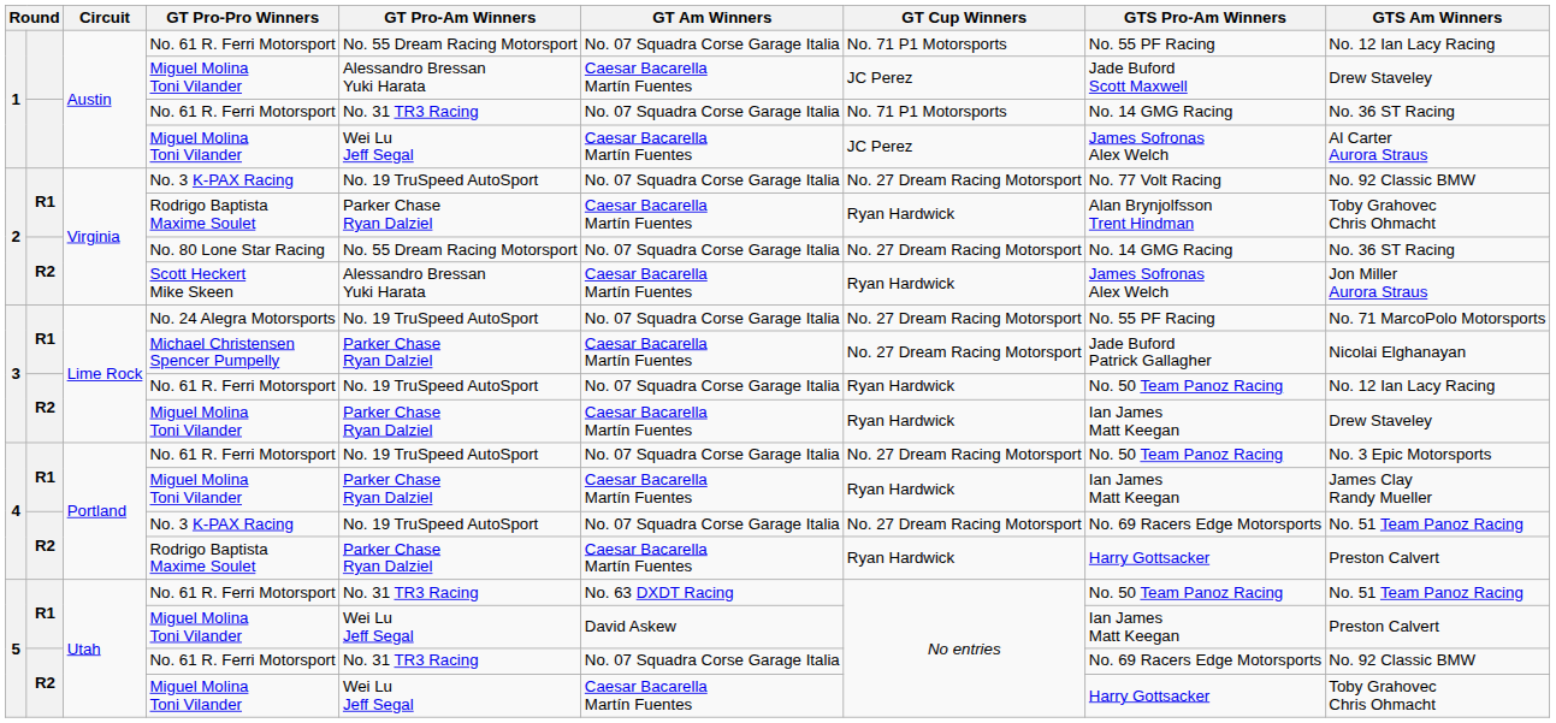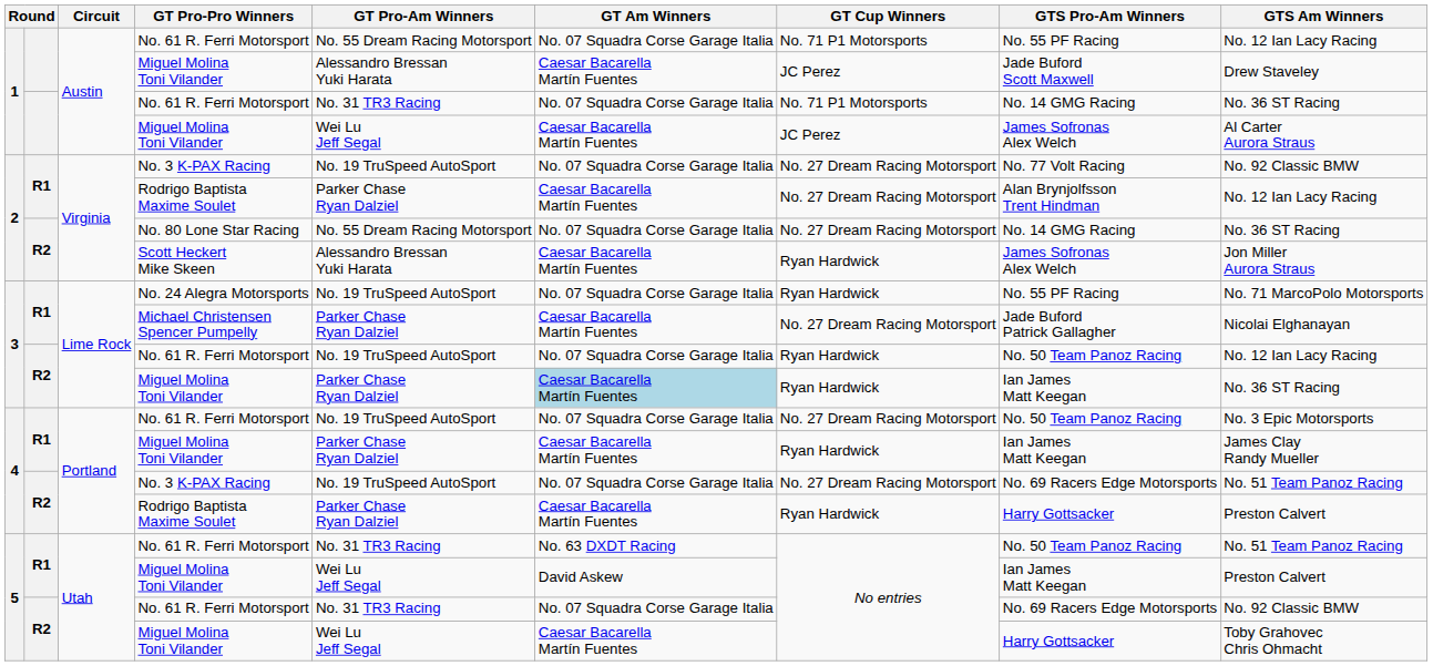 <table class="wikitable">
 <tr>
 <th colspan=2>Round</th>
 <th>Circuit</th>
 <th>GT Pro-Pro Winners</th>
 <th>GT Pro-Am Winners</th>
 <th>GT Am Winners</th>
 <th>GT Cup Winners</th>
 <th>GTS Pro-Am Winners</th>
 <th>GTS Am Winners</th>
 </tr>
 <tr>
 <th rowspan=4>1</th>
 <th rowspan=2></th>
 <td rowspan=4><a href='#'>Austin</a></td>
 <td> No. 61 R. Ferri Motorsport</td>
 <td> No. 55 Dream Racing Motorsport</td>
 <td> No. 07 Squadra Corse Garage Italia</td>
 <td> No. 71 P1 Motorsports</td>
 <td> No. 55 PF Racing</td>
 <td> No. 12 Ian Lacy Racing</td>
 </tr>
 <tr>
 <td> <a href='#'>Miguel Molina</a><br> <a href='#'>Toni Vilander</a></td>
 <td> Alessandro Bressan<br> Yuki Harata</td>
 <td> <a href='#'>Caesar Bacarella</a><br> Martín Fuentes</td>
 <td> JC Perez</td>
 <td> Jade Buford<br> <a href='#'>Scott Maxwell</a></td>
 <td> Drew Staveley</td>
 </tr>
 <tr>
 <th rowspan=2></th>
 <td> No. 61 R. Ferri Motorsport</td>
 <td> No. 31 <a href='#'>TR3 Racing</a></td>
 <td> No. 07 Squadra Corse Garage Italia</td>
 <td> No. 71 P1 Motorsports</td>
 <td> No. 14 GMG Racing</td>
 <td> No. 36 ST Racing</td>
 </tr>
 <tr>
 <td> <a href='#'>Miguel Molina</a><br> <a href='#'>Toni Vilander</a></td>
 <td> Wei Lu<br> <a href='#'>Jeff Segal</a></td>
 <td> <a href='#'>Caesar Bacarella</a><br> Martín Fuentes</td>
 <td> JC Perez</td>
 <td> <a href='#'>James Sofronas</a><br> Alex Welch</td>
 <td> Al Carter<br> <a href='#'>Aurora Straus</a></td>
 </tr>
 <tr>
 <th rowspan=4>2</th>
 <th rowspan=2>R1</th>
 <td rowspan=4><a href='#'>Virginia</a></td>
 <td> No. 3 <a href='#'>K-PAX Racing</a></td>
 <td> No. 19 TruSpeed AutoSport</td>
 <td> No. 07 Squadra Corse Garage Italia</td>
 <td> No. 27 Dream Racing Motorsport</td>
 <td> No. 77 Volt Racing</td>
 <td> No. 92 Classic BMW</td>
 </tr>
 <tr>
 <td> Rodrigo Baptista<br> <a href='#'>Maxime Soulet</a></td>
 <td> Parker Chase<br> <a href='#'>Ryan Dalziel</a></td>
 <td> <a href='#'>Caesar Bacarella</a><br> Martín Fuentes</td>
-<td> Ryan Hardwick</td>
+<td> No. 27 Dream Racing Motorsport</td>
 <td> Alan Brynjolfsson<br> <a href='#'>Trent Hindman</a></td>
-<td> Toby Grahovec<br> Chris Ohmacht</td>
+<td> No. 12 Ian Lacy Racing</td>
 </tr>
 <tr>
 <th rowspan=2>R2</th>
 <td> No. 80 Lone Star Racing</td>
 <td> No. 55 Dream Racing Motorsport</td>
 <td> No. 07 Squadra Corse Garage Italia</td>
 <td> No. 27 Dream Racing Motorsport</td>
 <td> No. 14 GMG Racing</td>
 <td> No. 36 ST Racing</td>
 </tr>
 <tr>
 <td> <a href='#'>Scott Heckert</a><br> Mike Skeen</td>
 <td> Alessandro Bressan<br> Yuki Harata</td>
 <td> <a href='#'>Caesar Bacarella</a><br> Martín Fuentes</td>
 <td> Ryan Hardwick</td>
 <td> <a href='#'>James Sofronas</a><br> Alex Welch</td>
 <td> Jon Miller<br> <a href='#'>Aurora Straus</a></td>
 </tr>
 <tr>
 <th rowspan=4>3</th>
 <th rowspan=2>R1</th>
 <td rowspan=4><a href='#'>Lime Rock</a></td>
 <td> No. 24 Alegra Motorsports</td>
 <td> No. 19 TruSpeed AutoSport</td>
 <td> No. 07 Squadra Corse Garage Italia</td>
-<td> No. 27 Dream Racing Motorsport</td>
+<td> Ryan Hardwick</td>
 <td> No. 55 PF Racing</td>
 <td> No. 71 MarcoPolo Motorsports</td>
 </tr>
 <tr>
 <td> <a href='#'>Michael Christensen</a><br> <a href='#'>Spencer Pumpelly</a></td>
 <td> <a href='#'>Parker Chase</a><br> <a href='#'>Ryan Dalziel</a></td>
 <td> <a href='#'>Caesar Bacarella</a><br> Martín Fuentes</td>
 <td> No. 27 Dream Racing Motorsport</td>
 <td> Jade Buford<br> Patrick Gallagher</td>
 <td> Nicolai Elghanayan</td>
 </tr>
 <tr>
 <th rowspan=2>R2</th>
 <td> No. 61 R. Ferri Motorsport</td>
 <td> No. 19 TruSpeed AutoSport</td>
 <td> No. 07 Squadra Corse Garage Italia</td>
 <td> Ryan Hardwick</td>
 <td> No. 50 <a href='#'>Team Panoz Racing</a></td>
 <td> No. 12 Ian Lacy Racing</td>
 </tr>
 <tr>
 <td> <a href='#'>Miguel Molina</a><br> <a href='#'>Toni Vilander</a></td>
 <td> <a href='#'>Parker Chase</a><br> <a href='#'>Ryan Dalziel</a></td>
-<td> <a href='#'>Caesar Bacarella</a><br> Martín Fuentes</td>
+<td style="background: lightblue;"> <a href='#'>Caesar Bacarella</a><br> Martín Fuentes</td>
 <td> Ryan Hardwick</td>
 <td> Ian James<br> Matt Keegan</td>
-<td> Drew Staveley</td>
+<td> No. 36 ST Racing</td>
 </tr>
 <tr>
 <th rowspan=4>4</th>
 <th rowspan=2>R1</th>
 <td rowspan=4><a href='#'>Portland</a></td>
 <td> No. 61 R. Ferri Motorsport</td>
 <td> No. 19 TruSpeed AutoSport</td>
 <td> No. 07 Squadra Corse Garage Italia</td>
 <td> No. 27 Dream Racing Motorsport</td>
 <td> No. 50 <a href='#'>Team Panoz Racing</a></td>
 <td> No. 3 Epic Motorsports</td>
 </tr>
 <tr>
 <td> <a href='#'>Miguel Molina</a><br> <a href='#'>Toni Vilander</a></td>
 <td> <a href='#'>Parker Chase</a><br> <a href='#'>Ryan Dalziel</a></td>
 <td> <a href='#'>Caesar Bacarella</a><br> Martín Fuentes</td>
 <td> Ryan Hardwick</td>
 <td> Ian James<br> Matt Keegan</td>
 <td> James Clay<br> Randy Mueller</td>
 </tr>
 <tr>
 <th rowspan=2>R2</th>
 <td> No. 3 <a href='#'>K-PAX Racing</a></td>
 <td> No. 19 TruSpeed AutoSport</td>
 <td> No. 07 Squadra Corse Garage Italia</td>
 <td> No. 27 Dream Racing Motorsport</td>
 <td> No. 69 Racers Edge Motorsports</td>
 <td> No. 51 <a href='#'>Team Panoz Racing</a></td>
 </tr>
 <tr>
 <td> Rodrigo Baptista<br> <a href='#'>Maxime Soulet</a></td>
 <td> <a href='#'>Parker Chase</a><br> <a href='#'>Ryan Dalziel</a></td>
 <td> <a href='#'>Caesar Bacarella</a><br> Martín Fuentes</td>
 <td> Ryan Hardwick</td>
 <td> <a href='#'>Harry Gottsacker</a></td>
 <td> Preston Calvert</td>
 </tr>
 <tr>
 <th rowspan=4>5</th>
 <th rowspan=2>R1</th>
 <td rowspan=4><a href='#'>Utah</a></td>
 <td> No. 61 R. Ferri Motorsport</td>
 <td> No. 31 <a href='#'>TR3 Racing</a></td>
 <td> No. 63 <a href='#'>DXDT Racing</a></td>
 <td rowspan=4 align=center><em>No entries</em></td>
 <td> No. 50 <a href='#'>Team Panoz Racing</a></td>
 <td> No. 51 <a href='#'>Team Panoz Racing</a></td>
 </tr>
 <tr>
 <td> <a href='#'>Miguel Molina</a><br> <a href='#'>Toni Vilander</a></td>
 <td> Wei Lu<br> <a href='#'>Jeff Segal</a></td>
 <td> David Askew</td>
 <td> Ian James<br> Matt Keegan</td>
 <td> Preston Calvert</td>
 </tr>
 <tr>
 <th rowspan=2>R2</th>
 <td> No. 61 R. Ferri Motorsport</td>
 <td> No. 31 <a href='#'>TR3 Racing</a></td>
 <td> No. 07 Squadra Corse Garage Italia</td>
 <td> No. 69 Racers Edge Motorsports</td>
 <td> No. 92 Classic BMW</td>
 </tr>
 <tr>
 <td> <a href='#'>Miguel Molina</a><br> <a href='#'>Toni Vilander</a></td>
 <td> Wei Lu<br> <a href='#'>Jeff Segal</a></td>
 <td> <a href='#'>Caesar Bacarella</a><br> Martín Fuentes</td>
 <td> <a href='#'>Harry Gottsacker</a></td>
 <td> Toby Grahovec<br> Chris Ohmacht</td>
 </tr>
 </table>
